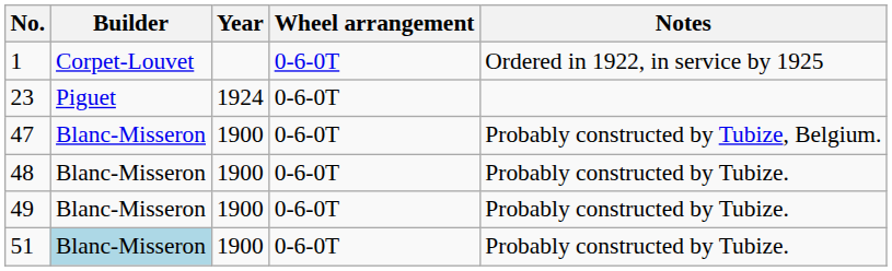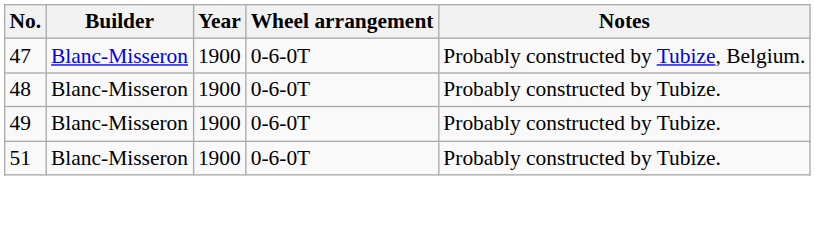 <table class="wikitable">
 <tr>
 <th>No.</th>
 <th>Builder</th>
 <th>Year</th>
 <th>Wheel arrangement</th>
 <th>Notes</th>
-</tr>
-<tr>
-<td>1</td>
-<td><a href='#'>Corpet-Louvet</a></td>
-<td></td>
-<td><a href='#'>0-6-0T</a></td>
-<td>Ordered in 1922, in service by 1925</td>
-</tr>
-<tr>
-<td>23</td>
-<td><a href='#'>Piguet</a></td>
-<td>1924</td>
-<td>0-6-0T</td>
-<td></td>
 </tr>
 <tr>
 <td>47</td>
 <td><a href='#'>Blanc-Misseron</a></td>
 <td>1900</td>
 <td>0-6-0T</td>
 <td>Probably constructed by <a href='#'>Tubize</a>, Belgium.</td>
 </tr>
 <tr>
 <td>48</td>
 <td>Blanc-Misseron</td>
 <td>1900</td>
 <td>0-6-0T</td>
 <td>Probably constructed by Tubize.</td>
 </tr>
 <tr>
 <td>49</td>
 <td>Blanc-Misseron</td>
 <td>1900</td>
 <td>0-6-0T</td>
 <td>Probably constructed by Tubize.</td>
 </tr>
 <tr>
 <td>51</td>
-<td style="background: lightblue;">Blanc-Misseron</td>
+<td>Blanc-Misseron</td>
 <td>1900</td>
 <td>0-6-0T</td>
 <td>Probably constructed by Tubize.</td>
 </tr>
 </table>
